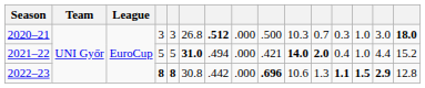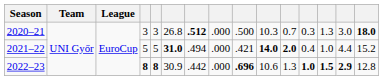 <table class="wikitable sortable" style="font-size:95%; text-align:center;">
 <tr>
 <th>Season</th>
 <th>Team</th>
 <th>League</th>
 <th></th>
 <th></th>
 <th></th>
 <th></th>
 <th></th>
 <th></th>
 <th></th>
 <th></th>
 <th></th>
 <th></th>
 <th></th>
 <th></th>
 </tr>
 <tr>
 <td><a href='#'>2020–21</a></td>
 <td rowspan=3><a href='#'>UNI Győr</a></td>
 <td align=left rowspan=3><a href='#'>EuroCup</a></td>
 <td>3</td>
 <td>3</td>
 <td>26.8</td>
 <td><strong>.512</strong></td>
 <td>.000</td>
 <td>.500</td>
 <td>10.3</td>
 <td>0.7</td>
 <td>0.3</td>
-<td>1.0</td>
+<td>1.3</td>
 <td>3.0</td>
 <td><strong>18.0</strong></td>
 </tr>
 <tr>
 <td><a href='#'>2021–22</a></td>
 <td>5</td>
 <td>5</td>
 <td><strong>31.0</strong></td>
 <td>.494</td>
 <td>.000</td>
 <td>.421</td>
 <td><strong>14.0</strong></td>
 <td><strong>2.0</strong></td>
 <td>0.4</td>
 <td>1.0</td>
 <td>4.4</td>
 <td>15.2</td>
 </tr>
 <tr>
 <td><a href='#'>2022–23</a></td>
 <td><strong>8</strong></td>
 <td><strong>8</strong></td>
-<td>30.8</td>
+<td>30.9</td>
 <td>.442</td>
 <td>.000</td>
 <td><strong>.696</strong></td>
 <td>10.6</td>
 <td>1.3</td>
-<td><strong>1.1</strong></td>
+<td><strong>1.0</strong></td>
 <td><strong>1.5</strong></td>
 <td><strong>2.9</strong></td>
 <td>12.8</td>
 </tr>
 </table>
